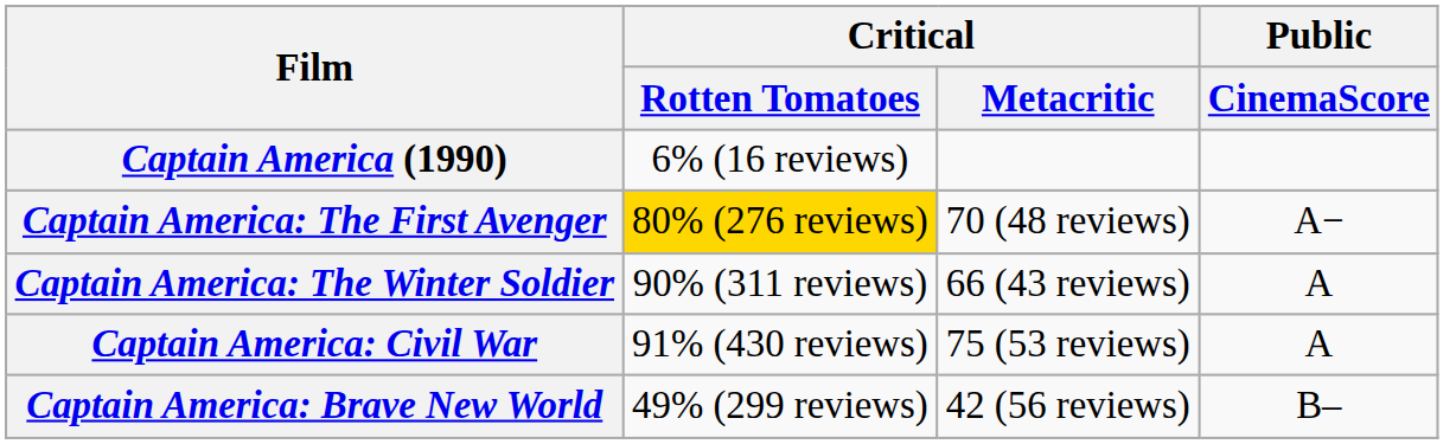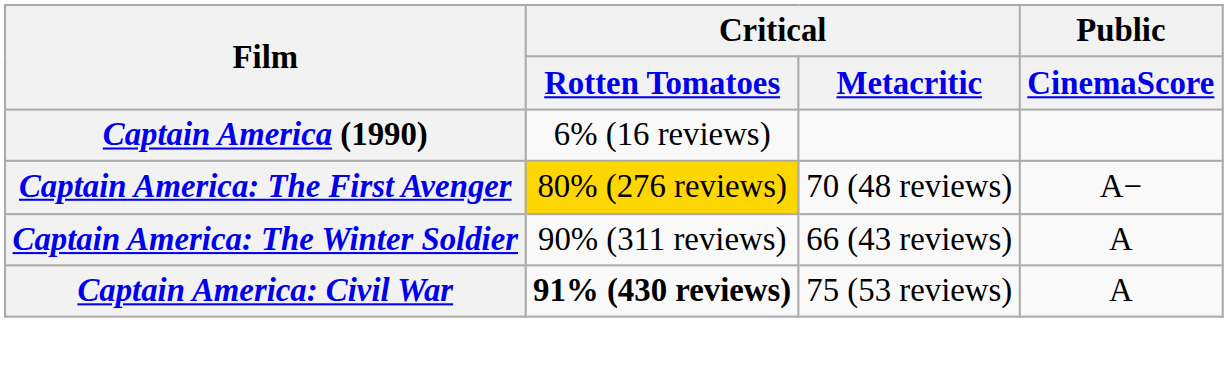 <table class="wikitable plainrowheaders sortable" style="text-align: center;">
 <tr>
 <th scope="col" rowspan="2">Film</th>
 <th scope="col" colspan="2">Critical</th>
 <th scope="col">Public</th>
 </tr>
 <tr>
 <th scope="col"><a href='#'>Rotten Tomatoes</a></th>
 <th scope="col"><a href='#'>Metacritic</a></th>
 <th scope="col" class="unsortable"><a href='#'>CinemaScore</a></th>
 </tr>
 <tr>
 <th scope="row"><em><a href='#'>Captain America</a></em> (1990)</th>
 <td>6% (16 reviews)</td>
 <td></td>
 <td></td>
 </tr>
 <tr>
 <th scope="row"><em><a href='#'>Captain America: The First Avenger</a></em></th>
 <td style="background: gold;">80% (276 reviews)</td>
 <td>70 (48 reviews)</td>
 <td>A−</td>
 </tr>
 <tr>
 <th scope="row"><em><a href='#'>Captain America: The Winter Soldier</a></em></th>
 <td>90% (311 reviews)</td>
 <td>66 (43 reviews)</td>
 <td>A</td>
 </tr>
 <tr>
 <th scope="row"><em><a href='#'>Captain America: Civil War</a></em></th>
-<td>91% (430 reviews)</td>
+<td><strong>91% (430 reviews)</strong></td>
 <td>75 (53 reviews)</td>
 <td>A</td>
 </tr>
-<tr>
-<th scope="row"><em><a href='#'>Captain America: Brave New World</a></em></th>
-<td>49% (299 reviews)</td>
-<td>42 (56 reviews)</td>
-<td>B–</td>
-</tr>
 </table>
